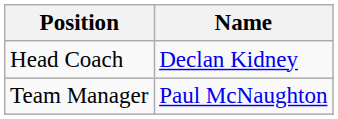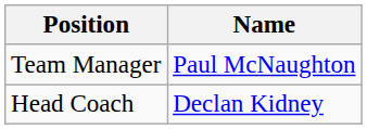 <table class="wikitable">
 <tr>
 <th>Position</th>
 <th>Name</th>
 </tr>
 <tr>
+<td>Team Manager</td>
+<td><a href='#'>Paul McNaughton</a></td>
+</tr>
+<tr>
 <td>Head Coach</td>
 <td><a href='#'>Declan Kidney</a></td>
 </tr>
-<tr>
-<td>Team Manager</td>
-<td><a href='#'>Paul McNaughton</a></td>
-</tr>
 </table>
